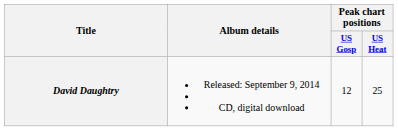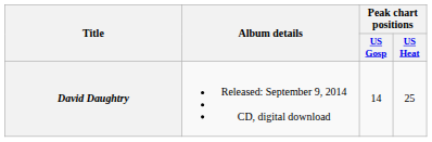 <table class="wikitable plainrowheaders" style="text-align:center;">
 <tr>
 <th scope="col" rowspan="2" style="width:16em;">Title</th>
 <th scope="col" rowspan="2" style="width:16em;">Album details</th>
 <th scope="col" colspan="2">Peak chart positions</th>
 </tr>
 <tr>
 <th style="width:3em; font-size:90%"><a href='#'>US<br>Gosp</a></th>
 <th style="width:3em; font-size:90%"><a href='#'>US<br>Heat</a></th>
 </tr>
 <tr>
 <th scope="row"><em>David Daughtry</em></th>
 <td><br><ul><li>Released: September 9, 2014</li><li></li><li>CD, digital download</li></ul></td>
-<td>12</td>
+<td>14</td>
 <td>25</td>
 </tr>
 </table>
